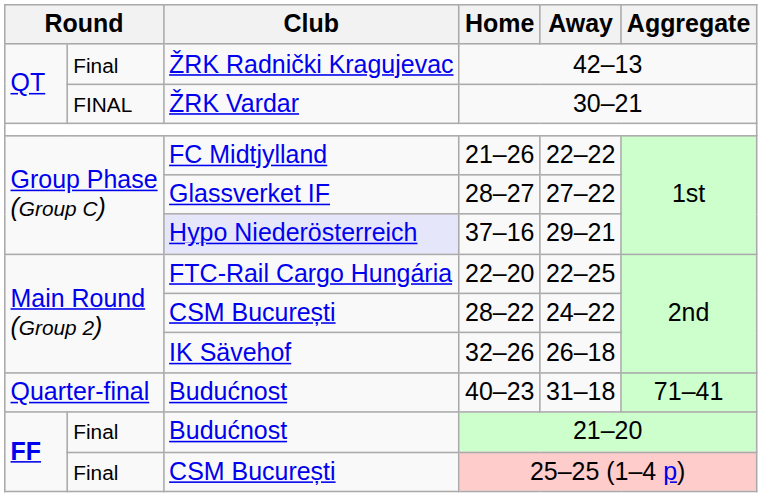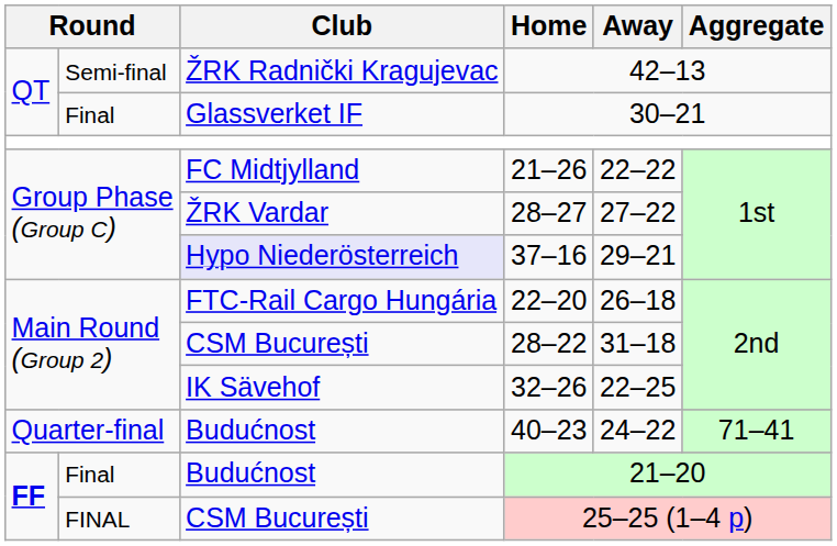 <table class="wikitable">
 <tr>
 <th colspan="2">Round</th>
 <th>Club</th>
 <th>Home</th>
 <th>Away</th>
 <th>Aggregate</th>
 </tr>
 <tr>
 <td rowspan="2"><a href='#'>QT</a></td>
-<td><small>Final</small></td>
+<td><small>Semi-final</small></td>
 <td> <a href='#'>ŽRK Radnički Kragujevac</a></td>
 <td align=center colspan="3">42–13</td>
 </tr>
 <tr>
-<td><small>FINAL</small></td>
-<td> <a href='#'>ŽRK Vardar</a></td>
+<td><small>Final</small></td>
+<td> <a href='#'>Glassverket IF</a></td>
 <td align=center colspan="3">30–21 </td>
 </tr>
 <tr>
 <td colspan=7 style="text-align: center;" bgcolor=white></td>
 </tr>
 <tr>
 <td rowspan="3" colspan="2"><a href='#'>Group Phase</a><br><em>(<small>Group C</small>)</em></td>
 <td> <a href='#'>FC Midtjylland</a></td>
 <td style="text-align:center;">21–26</td>
 <td style="text-align:center;">22–22</td>
 <td rowspan="3" colspan="2" style="text-align:center;" bgcolor="#ccffcc">1st</td>
 </tr>
 <tr>
-<td> <a href='#'>Glassverket IF</a></td>
+<td> <a href='#'>ŽRK Vardar</a></td>
 <td style="text-align:center;">28–27</td>
 <td style="text-align:center;">27–22</td>
 </tr>
 <tr>
 <td style="background: lavender;"> <a href='#'>Hypo Niederösterreich</a></td>
 <td style="text-align:center;">37–16</td>
 <td style="text-align:center;">29–21</td>
 </tr>
 <tr>
 <td rowspan="3" colspan="2"><a href='#'>Main Round</a><br><em>(<small>Group 2</small>)</em></td>
 <td> <a href='#'>FTC-Rail Cargo Hungária</a></td>
 <td style="text-align:center;">22–20</td>
-<td style="text-align:center;">22–25</td>
+<td style="text-align:center;">26–18</td>
 <td rowspan="3" colspan="2" style="text-align:center;" bgcolor="#ccffcc">2nd</td>
 </tr>
 <tr>
 <td> <a href='#'>CSM București</a></td>
 <td style="text-align:center;">28–22</td>
-<td style="text-align:center;">24–22</td>
+<td style="text-align:center;">31–18</td>
 </tr>
 <tr>
 <td> <a href='#'>IK Sävehof</a></td>
 <td style="text-align:center;">32–26</td>
-<td style="text-align:center;">26–18</td>
+<td style="text-align:center;">22–25</td>
 </tr>
 <tr>
 <td colspan="2"><a href='#'>Quarter-final</a></td>
 <td> <a href='#'>Budućnost</a></td>
 <td style="text-align:center;">40–23</td>
-<td style="text-align:center;">31–18</td>
+<td style="text-align:center;">24–22</td>
 <td style="text-align:center;" bgcolor="#ccffcc">71–41</td>
 </tr>
 <tr>
 <td rowspan="2"><strong><a href='#'>FF</a></strong></td>
 <td><small>Final</small></td>
 <td> <a href='#'>Budućnost</a></td>
 <td colspan="3" style="text-align:center;" bgcolor="#ccffcc">21–20</td>
 </tr>
 <tr>
-<td><small>Final</small></td>
+<td><small>FINAL</small></td>
 <td> <a href='#'>CSM București</a></td>
 <td colspan="3" style="text-align:center;" bgcolor="#ffcccc">25–25 (1–4 <a href='#'>p</a>)</td>
 </tr>
 </table>
